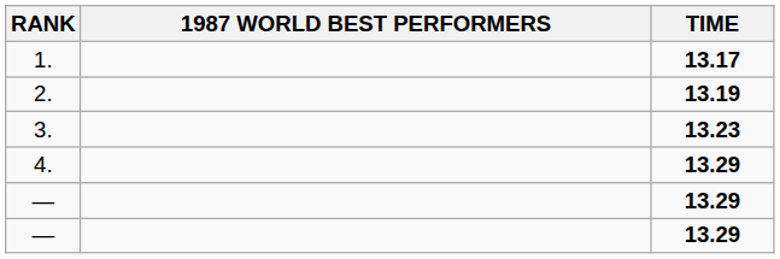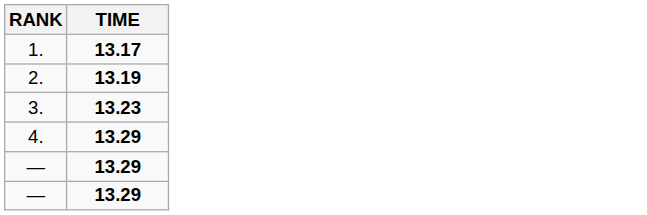 <table class="wikitable" style="border-collapse: collapse; font-size: 90%;">
 <tr>
 <th>RANK</th>
-<th align="center" style="width: 25em">1987 WORLD BEST PERFORMERS</th>
 <th align="center" style="width: 5em">TIME</th>
 </tr>
 <tr>
 <td align="center">1.</td>
-<td></td>
 <td align="center"><strong>13.17</strong></td>
 </tr>
 <tr>
 <td align="center">2.</td>
-<td></td>
 <td align="center"><strong>13.19</strong></td>
 </tr>
 <tr>
 <td align="center">3.</td>
-<td></td>
 <td align="center"><strong>13.23</strong></td>
 </tr>
 <tr>
 <td align="center">4.</td>
-<td></td>
 <td align="center"><strong>13.29</strong></td>
 </tr>
 <tr>
 <td align="center">—</td>
-<td></td>
 <td align="center"><strong>13.29</strong></td>
 </tr>
 <tr>
 <td align="center">—</td>
-<td></td>
 <td align="center"><strong>13.29</strong></td>
 </tr>
 </table>
